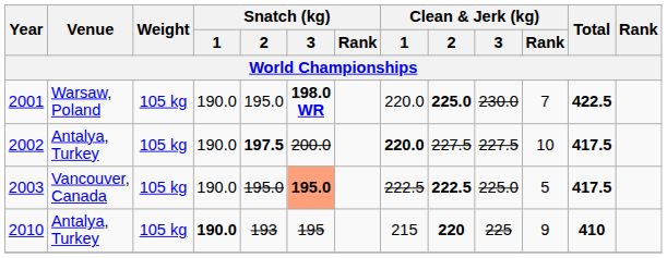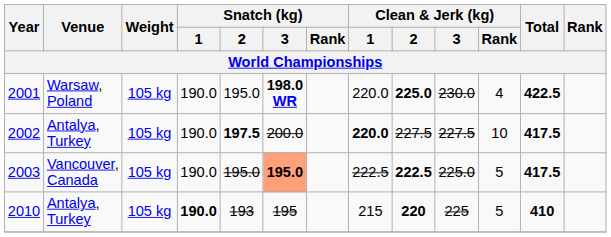 <table class="wikitable" style="text-align:center;">
 <tr>
 <th rowspan=2 width=40>Year</th>
 <th rowspan=2 width=250>Venue</th>
 <th rowspan=2 width=60>Weight</th>
 <th colspan=4>Snatch (kg)</th>
 <th colspan=4>Clean & Jerk (kg)</th>
 <th rowspan=2 width=60>Total</th>
 <th rowspan=2 width=40>Rank</th>
 </tr>
 <tr>
 <th width=60>1</th>
 <th width=60>2</th>
 <th width=60>3</th>
 <th width=45>Rank</th>
 <th width=60>1</th>
 <th width=60>2</th>
 <th width=60>3</th>
 <th width=45>Rank</th>
 </tr>
 <tr>
 <th colspan=13><a href='#'>World Championships</a></th>
 </tr>
 <tr>
 <td><a href='#'>2001</a></td>
 <td align=left> <a href='#'>Warsaw</a>, <a href='#'>Poland</a></td>
 <td><a href='#'>105 kg</a></td>
 <td>190.0</td>
 <td>195.0</td>
 <td><strong>198.0 <a href='#'>WR</a></strong></td>
 <td></td>
 <td>220.0</td>
 <td><strong>225.0</strong></td>
 <td><s>230.0</s></td>
-<td>7</td>
+<td>4</td>
 <td><strong>422.5</strong></td>
 <td></td>
 </tr>
 <tr>
 <td><a href='#'>2002</a></td>
 <td align=left> <a href='#'>Antalya</a>, <a href='#'>Turkey</a></td>
 <td><a href='#'>105 kg</a></td>
 <td>190.0</td>
 <td><strong>197.5</strong></td>
 <td><s>200.0</s></td>
 <td></td>
 <td><strong>220.0</strong></td>
 <td><s>227.5</s></td>
 <td><s>227.5</s></td>
 <td>10</td>
 <td><strong>417.5</strong></td>
 <td></td>
 </tr>
 <tr>
 <td><a href='#'>2003</a></td>
 <td align=left> <a href='#'>Vancouver</a>, <a href='#'>Canada</a></td>
 <td><a href='#'>105 kg</a></td>
 <td>190.0</td>
 <td><s>195.0</s></td>
 <td style="background: lightsalmon;"><strong>195.0</strong></td>
 <td></td>
 <td><s>222.5</s></td>
 <td><strong>222.5</strong></td>
 <td><s>225.0</s></td>
 <td>5</td>
 <td><strong>417.5</strong></td>
 <td></td>
 </tr>
 <tr>
 <td><a href='#'>2010</a></td>
 <td align=left> <a href='#'>Antalya</a>, <a href='#'>Turkey</a></td>
 <td><a href='#'>105 kg</a></td>
 <td><strong>190.0</strong></td>
 <td><s>193</s></td>
 <td><s>195</s></td>
 <td></td>
 <td>215</td>
 <td><strong>220</strong></td>
 <td><s>225</s></td>
-<td>9</td>
+<td>5</td>
 <td><strong>410</strong></td>
 <td></td>
 </tr>
 <tr>
 </tr>
 </table>
